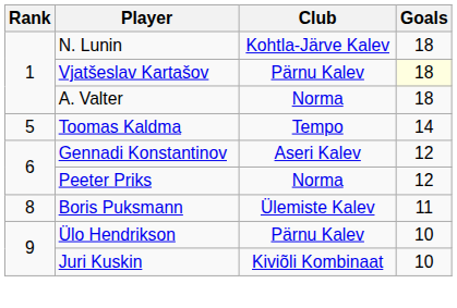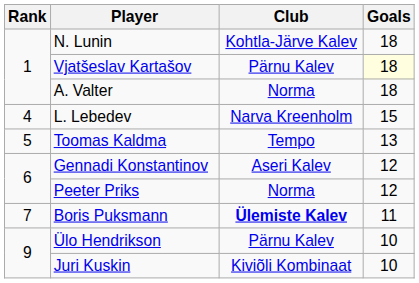 <table class="wikitable" style="text-align:center">
 <tr>
 <th>Rank</th>
 <th width=165px>Player</th>
 <th width=140px>Club</th>
 <th>Goals</th>
 </tr>
 <tr>
 <td rowspan=3>1</td>
 <td align="left">N. Lunin</td>
 <td><a href='#'>Kohtla-Järve Kalev</a></td>
 <td>18</td>
 </tr>
 <tr>
 <td align="left"><a href='#'>Vjatšeslav Kartašov</a></td>
 <td><a href='#'>Pärnu Kalev</a></td>
 <td style="background: lightyellow;">18</td>
 </tr>
 <tr>
 <td align="left">A. Valter</td>
 <td><a href='#'>Norma</a></td>
 <td>18</td>
 </tr>
 <tr>
+<td rowspan=1>4</td>
+<td align="left">L. Lebedev</td>
+<td><a href='#'>Narva Kreenholm</a></td>
+<td>15</td>
+</tr>
+<tr>
 <td rowspan=1>5</td>
 <td align="left"><a href='#'>Toomas Kaldma</a></td>
 <td><a href='#'>Tempo</a></td>
-<td>14</td>
+<td>13</td>
 </tr>
 <tr>
 <td rowspan=2>6</td>
 <td align="left"><a href='#'>Gennadi Konstantinov</a></td>
 <td><a href='#'>Aseri Kalev</a></td>
 <td>12</td>
 </tr>
 <tr>
 <td align="left"><a href='#'>Peeter Priks</a></td>
 <td><a href='#'>Norma</a></td>
 <td>12</td>
 </tr>
 <tr>
-<td rowspan=1>8</td>
+<td rowspan=1>7</td>
 <td align="left"><a href='#'>Boris Puksmann</a></td>
-<td><a href='#'>Ülemiste Kalev</a></td>
+<td><strong><a href='#'>Ülemiste Kalev</a></strong></td>
 <td>11</td>
 </tr>
 <tr>
 <td rowspan=2>9</td>
 <td align="left"><a href='#'>Ülo Hendrikson</a></td>
 <td><a href='#'>Pärnu Kalev</a></td>
 <td>10</td>
 </tr>
 <tr>
 <td align="left"><a href='#'>Juri Kuskin</a></td>
 <td><a href='#'>Kiviõli Kombinaat</a></td>
 <td>10</td>
 </tr>
 </table>
